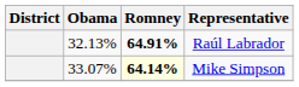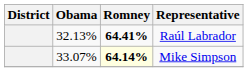 <table class=wikitable>
 <tr>
 <th>District</th>
 <th>Obama</th>
 <th>Romney</th>
 <th>Representative</th>
 </tr>
 <tr align=center>
 <th></th>
 <td>32.13%</td>
-<td><strong>64.91%</strong></td>
+<td><strong>64.41%</strong></td>
 <td><a href='#'>Raúl Labrador</a></td>
 </tr>
 <tr align=center>
 <th></th>
 <td>33.07%</td>
 <td style="background: lightyellow;"><strong>64.14%</strong></td>
 <td><a href='#'>Mike Simpson</a></td>
 </tr>
 <tr align=center>
 </tr>
 </table>
